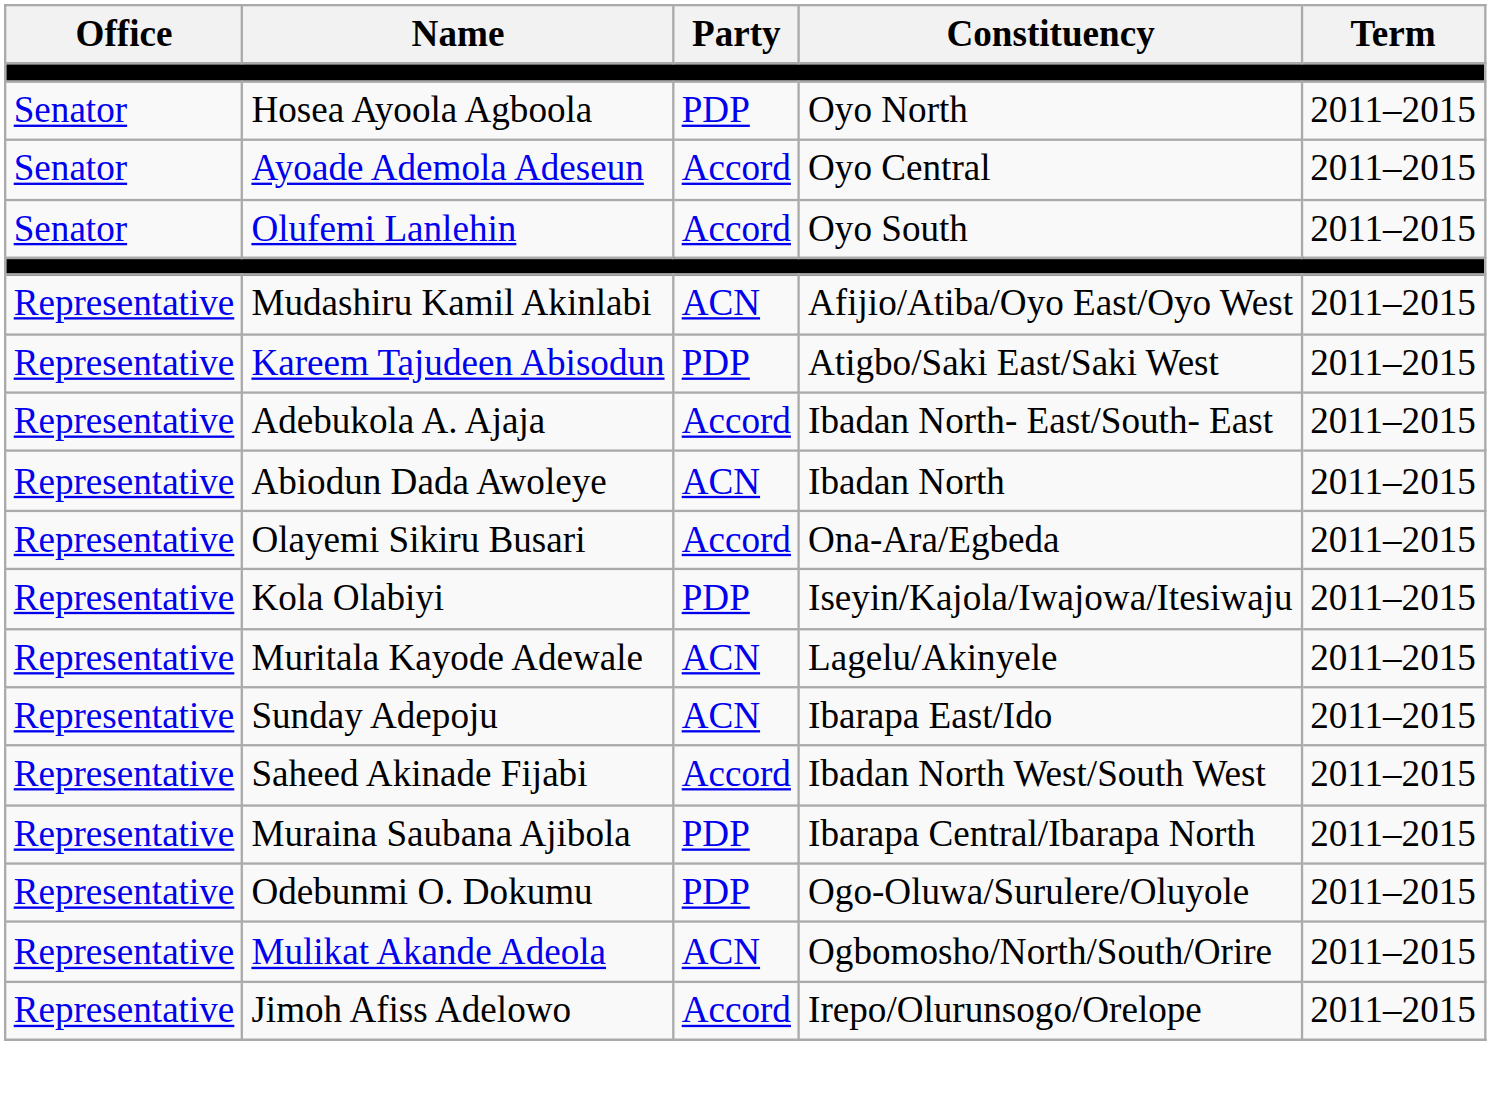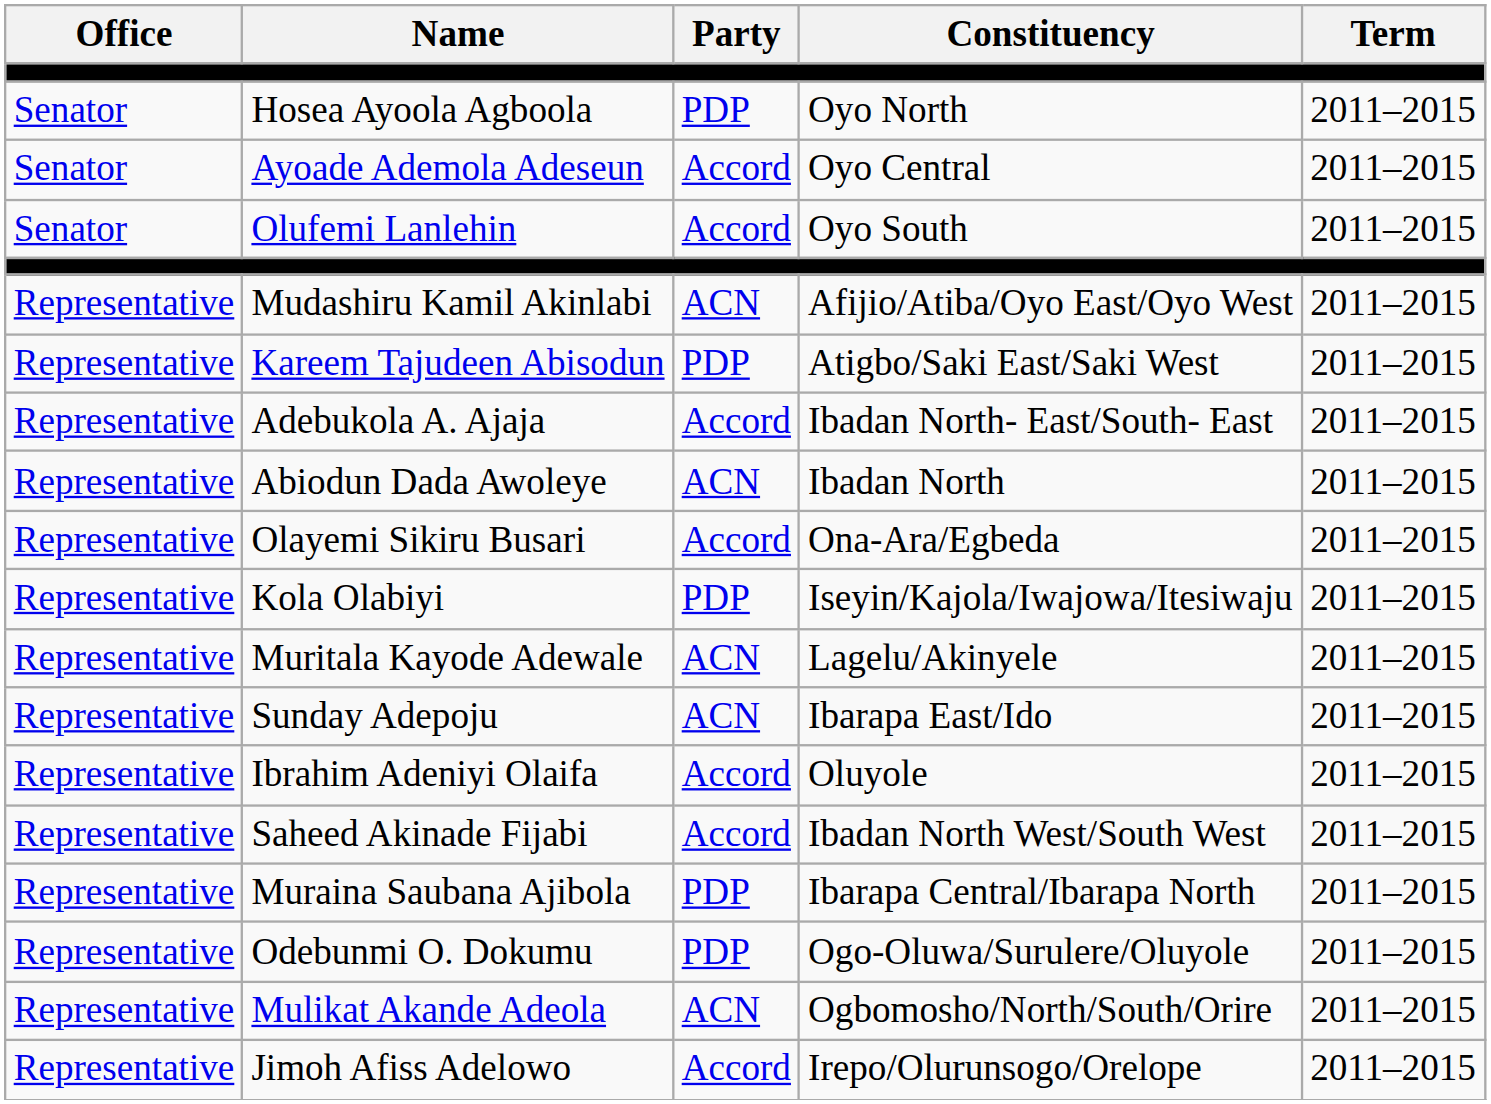 <table class="wikitable">
 <tr>
 <th>Office</th>
 <th>Name</th>
 <th>Party</th>
 <th>Constituency</th>
 <th>Term</th>
 </tr>
 <tr>
 <td bgcolor=#000000 colspan=5></td>
 </tr>
 <tr>
 <td><a href='#'>Senator</a></td>
 <td>Hosea Ayoola Agboola</td>
 <td><a href='#'>PDP</a></td>
 <td>Oyo North</td>
 <td>2011–2015</td>
 </tr>
 <tr>
 <td><a href='#'>Senator</a></td>
 <td><a href='#'>Ayoade Ademola Adeseun</a></td>
 <td><a href='#'>Accord</a></td>
 <td>Oyo Central</td>
 <td>2011–2015</td>
 </tr>
 <tr>
 <td><a href='#'>Senator</a></td>
 <td><a href='#'>Olufemi Lanlehin</a></td>
 <td><a href='#'>Accord</a></td>
 <td>Oyo South</td>
 <td>2011–2015</td>
 </tr>
 <tr>
 <td bgcolor=#000000 colspan=5></td>
 </tr>
 <tr>
 <td><a href='#'>Representative</a></td>
 <td>Mudashiru Kamil Akinlabi</td>
 <td><a href='#'>ACN</a></td>
 <td>Afijio/Atiba/Oyo East/Oyo West</td>
 <td>2011–2015</td>
 </tr>
 <tr>
 <td><a href='#'>Representative</a></td>
 <td><a href='#'>Kareem Tajudeen Abisodun</a></td>
 <td><a href='#'>PDP</a></td>
 <td>Atigbo/Saki East/Saki West</td>
 <td>2011–2015</td>
 </tr>
 <tr>
 <td><a href='#'>Representative</a></td>
 <td>Adebukola A. Ajaja</td>
 <td><a href='#'>Accord</a></td>
 <td>Ibadan North- East/South- East</td>
 <td>2011–2015</td>
 </tr>
 <tr>
 <td><a href='#'>Representative</a></td>
 <td>Abiodun Dada Awoleye</td>
 <td><a href='#'>ACN</a></td>
 <td>Ibadan North</td>
 <td>2011–2015</td>
 </tr>
 <tr>
 <td><a href='#'>Representative</a></td>
 <td>Olayemi Sikiru Busari</td>
 <td><a href='#'>Accord</a></td>
 <td>Ona-Ara/Egbeda</td>
 <td>2011–2015</td>
 </tr>
 <tr>
 <td><a href='#'>Representative</a></td>
 <td>Kola Olabiyi</td>
 <td><a href='#'>PDP</a></td>
 <td>Iseyin/Kajola/Iwajowa/Itesiwaju</td>
 <td>2011–2015</td>
 </tr>
 <tr>
 <td><a href='#'>Representative</a></td>
 <td>Muritala Kayode Adewale</td>
 <td><a href='#'>ACN</a></td>
 <td>Lagelu/Akinyele</td>
 <td>2011–2015</td>
 </tr>
 <tr>
 <td><a href='#'>Representative</a></td>
 <td>Sunday Adepoju</td>
 <td><a href='#'>ACN</a></td>
 <td>Ibarapa East/Ido</td>
 <td>2011–2015</td>
 </tr>
 <tr>
 <td><a href='#'>Representative</a></td>
+<td>Ibrahim Adeniyi Olaifa</td>
+<td><a href='#'>Accord</a></td>
+<td>Oluyole</td>
+<td>2011–2015</td>
+</tr>
+<tr>
+<td><a href='#'>Representative</a></td>
 <td>Saheed Akinade Fijabi</td>
 <td><a href='#'>Accord</a></td>
 <td>Ibadan North West/South West</td>
 <td>2011–2015</td>
 </tr>
 <tr>
 <td><a href='#'>Representative</a></td>
 <td>Muraina Saubana Ajibola</td>
 <td><a href='#'>PDP</a></td>
 <td>Ibarapa Central/Ibarapa North</td>
 <td>2011–2015</td>
 </tr>
 <tr>
 <td><a href='#'>Representative</a></td>
 <td>Odebunmi O. Dokumu</td>
 <td><a href='#'>PDP</a></td>
 <td>Ogo-Oluwa/Surulere/Oluyole</td>
 <td>2011–2015</td>
 </tr>
 <tr>
 <td><a href='#'>Representative</a></td>
 <td><a href='#'>Mulikat Akande Adeola</a></td>
 <td><a href='#'>ACN</a></td>
 <td>Ogbomosho/North/South/Orire</td>
 <td>2011–2015</td>
 </tr>
 <tr>
 <td><a href='#'>Representative</a></td>
 <td>Jimoh Afiss Adelowo</td>
 <td><a href='#'>Accord</a></td>
 <td>Irepo/Olurunsogo/Orelope</td>
 <td>2011–2015</td>
 </tr>
 <tr>
 </tr>
 </table>
